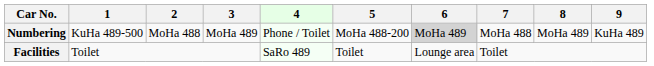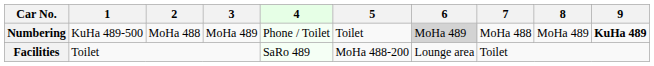 <table class="wikitable">
 <tr>
 <th>Car No.</th>
 <th>1</th>
 <th>2</th>
 <th>3</th>
 <th style="background: #E6FFE6">4</th>
 <th>5</th>
 <th>6</th>
 <th>7</th>
 <th>8</th>
 <th>9</th>
 </tr>
 <tr>
 <th>Numbering</th>
 <td>KuHa 489-500</td>
 <td>MoHa 488</td>
 <td>MoHa 489</td>
 <td style="background: #F5FFF5">Phone / Toilet</td>
-<td>MoHa 488-200</td>
+<td>Toilet</td>
 <td style="background: lightgrey;">MoHa 489</td>
 <td>MoHa 488</td>
 <td>MoHa 489</td>
-<td>KuHa 489</td>
+<td><strong>KuHa 489</strong></td>
 </tr>
 <tr>
 <th>Facilities</th>
 <td colspan="3">Toilet</td>
 <td style="background: #F5FFF5">SaRo 489</td>
-<td>Toilet</td>
+<td>MoHa 488-200</td>
 <td>Lounge area</td>
 <td colspan="3">Toilet</td>
 </tr>
 </table>
